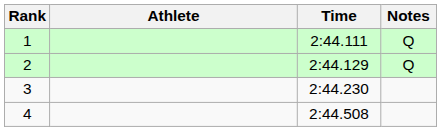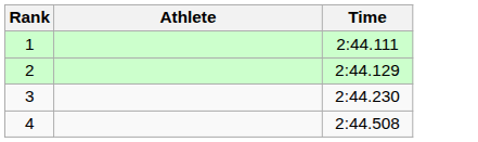 <table class=wikitable style="text-align:center">
 <tr>
 <th width=40>Rank</th>
 <th width=250>Athlete</th>
 <th width=80>Time</th>
-<th width=50>Notes</th>
 </tr>
 <tr bgcolor="ccffcc">
 <td>1</td>
 <td align=left></td>
 <td>2:44.111</td>
-<td>Q</td>
 </tr>
 <tr bgcolor="ccffcc">
 <td>2</td>
 <td align=left></td>
 <td>2:44.129</td>
-<td>Q</td>
 </tr>
 <tr>
 <td>3</td>
 <td align=left></td>
 <td>2:44.230</td>
-<td></td>
 </tr>
 <tr>
 <td>4</td>
 <td align=left></td>
 <td>2:44.508</td>
-<td></td>
 </tr>
 </table>
